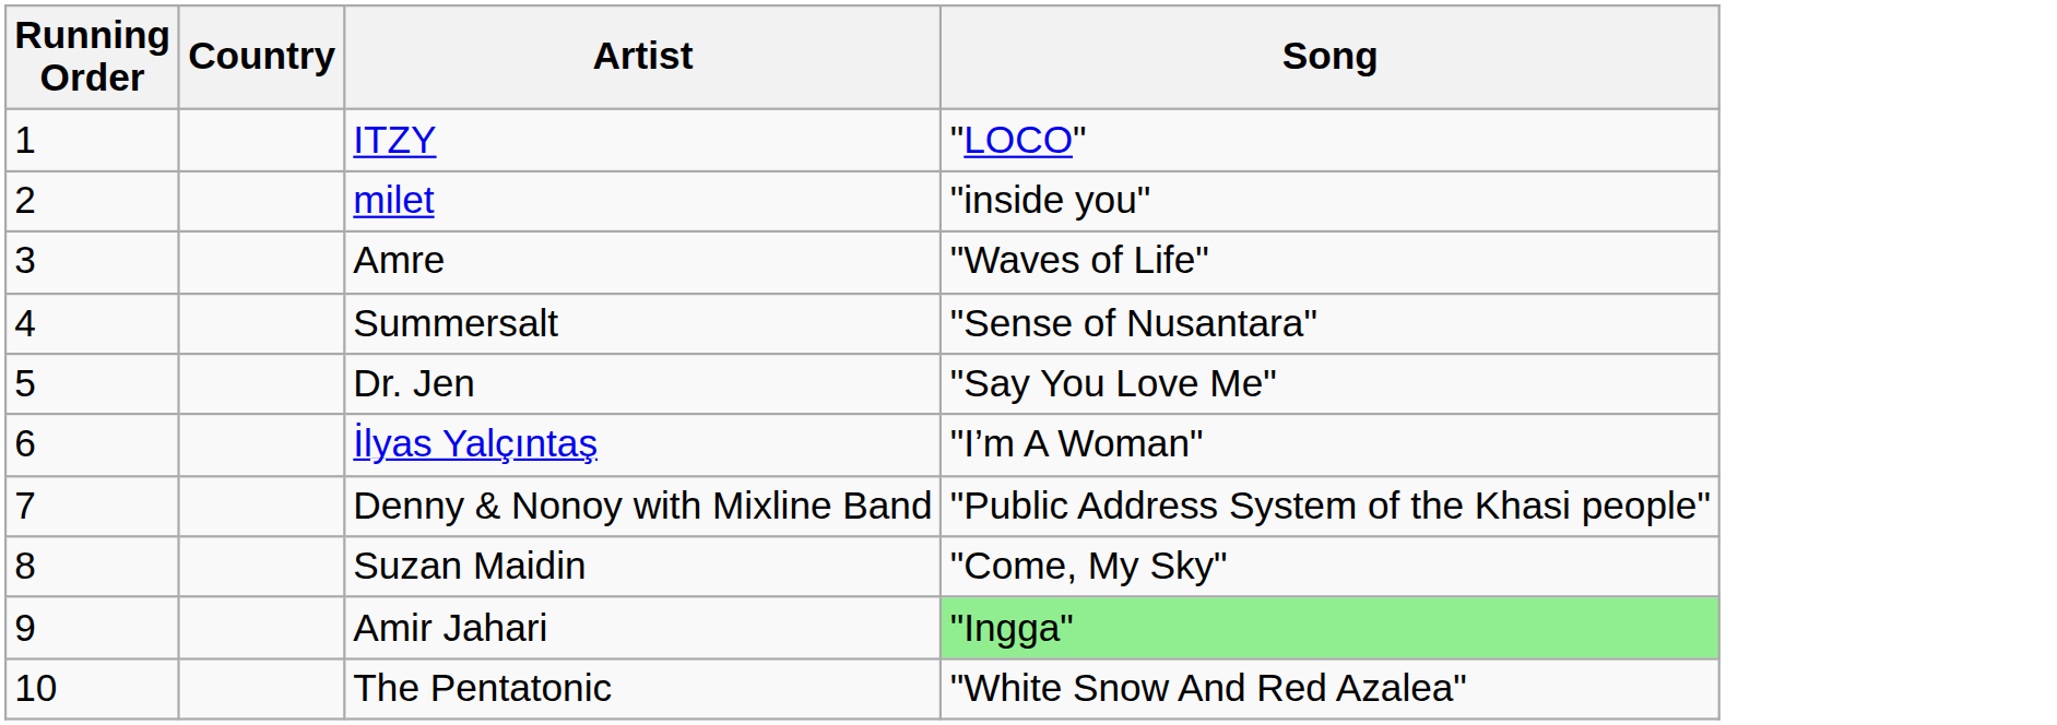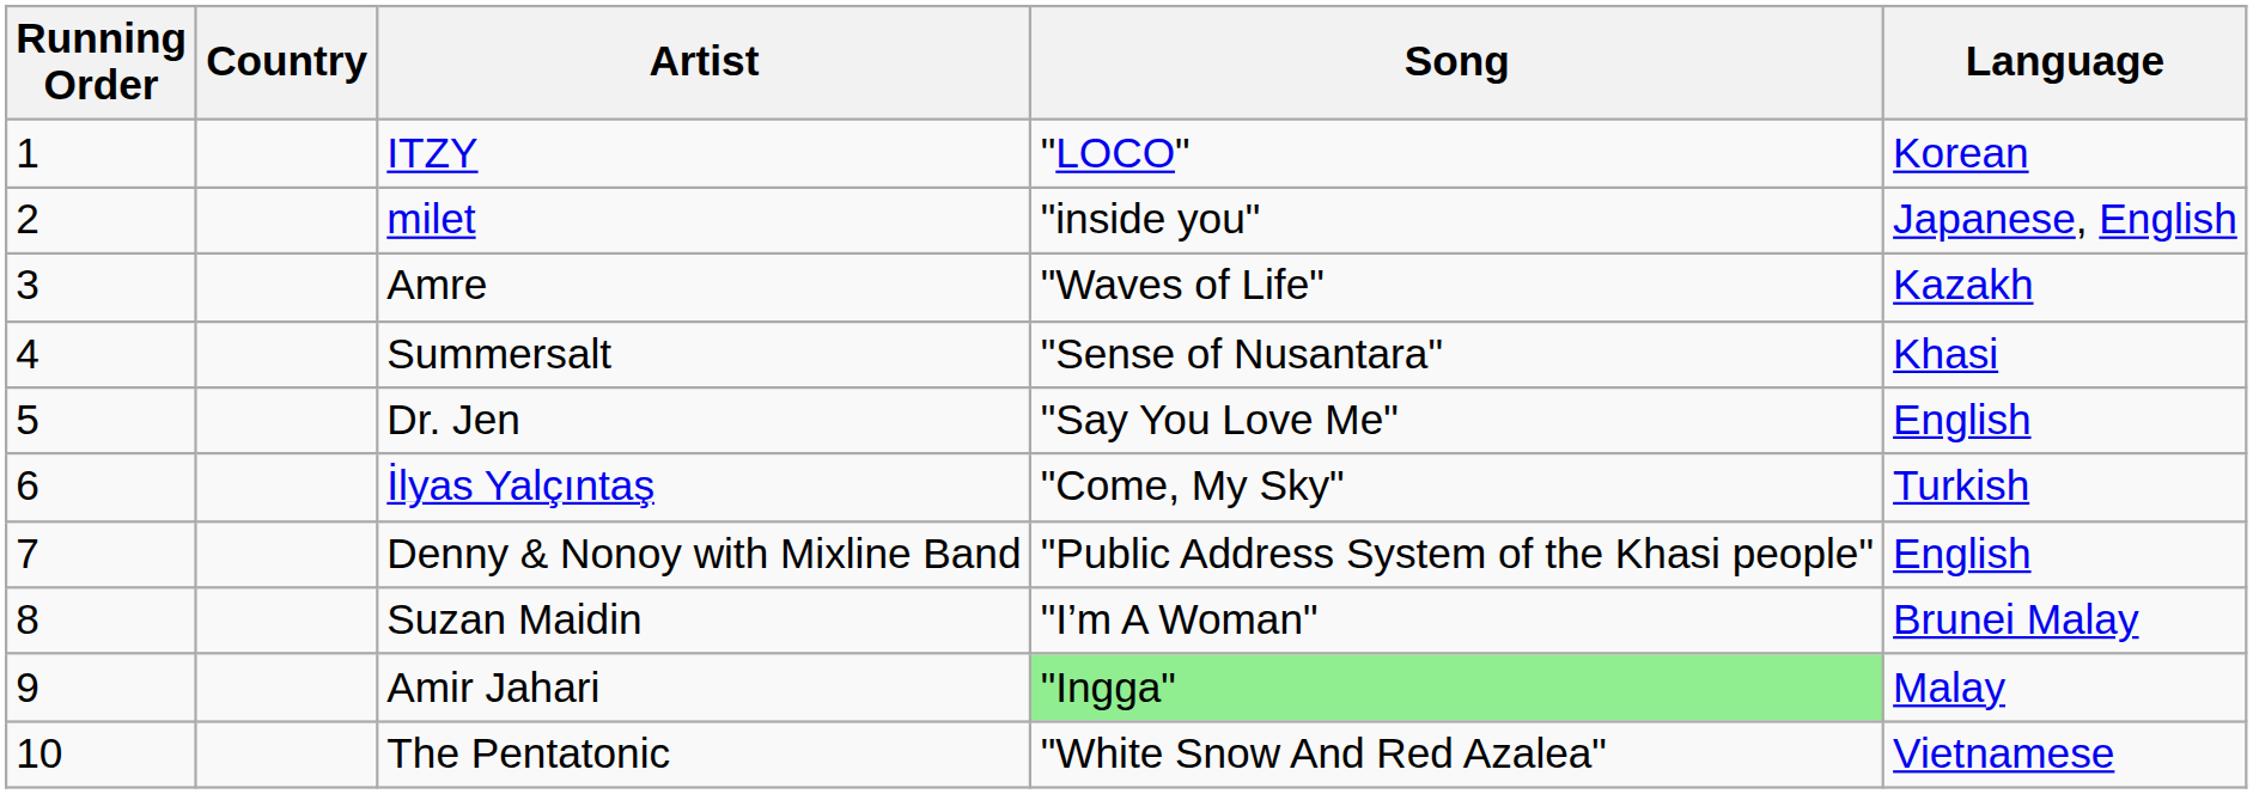 <table class="sortable wikitable">
 <tr>
 <th>Running<br>Order</th>
 <th>Country</th>
 <th>Artist</th>
 <th>Song</th>
+<th>Language</th>
 </tr>
 <tr>
 <td>1</td>
 <td></td>
 <td><a href='#'>ITZY</a></td>
 <td>"<a href='#'>LOCO</a>"</td>
+<td><a href='#'>Korean</a></td>
 </tr>
 <tr>
 <td>2</td>
 <td></td>
 <td><a href='#'>milet</a></td>
 <td>"inside you"</td>
+<td><a href='#'>Japanese</a>, <a href='#'>English</a></td>
 </tr>
 <tr>
 <td>3</td>
 <td></td>
 <td>Amre</td>
 <td>"Waves of Life"</td>
+<td><a href='#'>Kazakh</a></td>
 </tr>
 <tr>
 <td>4</td>
 <td></td>
 <td>Summersalt</td>
 <td>"Sense of Nusantara"</td>
+<td><a href='#'>Khasi</a></td>
 </tr>
 <tr>
 <td>5</td>
 <td></td>
 <td>Dr. Jen</td>
 <td>"Say You Love Me"</td>
+<td><a href='#'>English</a></td>
 </tr>
 <tr>
 <td>6</td>
 <td></td>
 <td><a href='#'>İlyas Yalçıntaş</a></td>
-<td>"I’m A Woman"</td>
+<td>"Come, My Sky"</td>
+<td><a href='#'>Turkish</a></td>
 </tr>
 <tr>
 <td>7</td>
 <td></td>
 <td>Denny & Nonoy with Mixline Band</td>
 <td>"Public Address System of the Khasi people"</td>
+<td><a href='#'>English</a></td>
 </tr>
 <tr>
 <td>8</td>
 <td></td>
 <td>Suzan Maidin</td>
-<td>"Come, My Sky"</td>
+<td>"I’m A Woman"</td>
+<td><a href='#'>Brunei Malay</a></td>
 </tr>
 <tr>
 <td>9</td>
 <td></td>
 <td>Amir Jahari</td>
 <td style="background: lightgreen;">"Ingga"</td>
+<td><a href='#'>Malay</a></td>
 </tr>
 <tr>
 <td>10</td>
 <td></td>
 <td>The Pentatonic</td>
 <td>"White Snow And Red Azalea"</td>
+<td><a href='#'>Vietnamese</a></td>
 </tr>
 </table>
